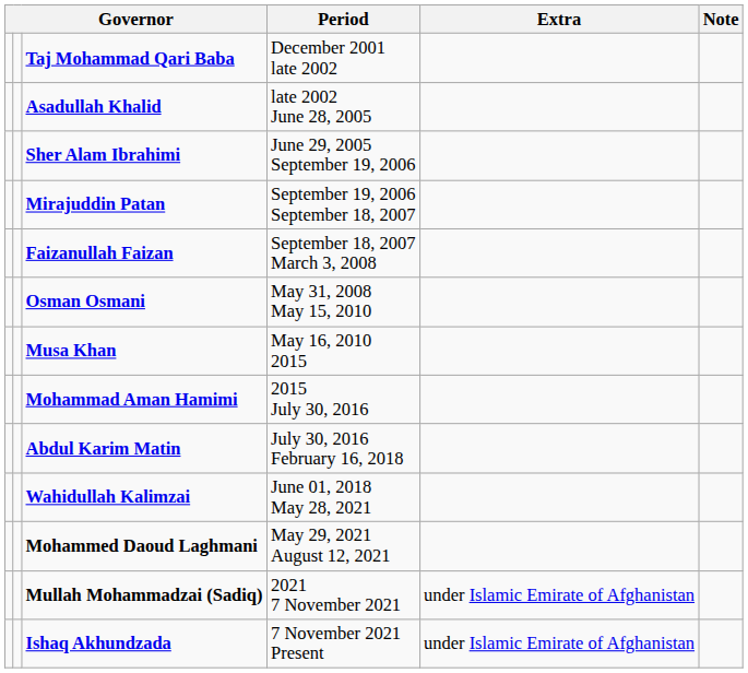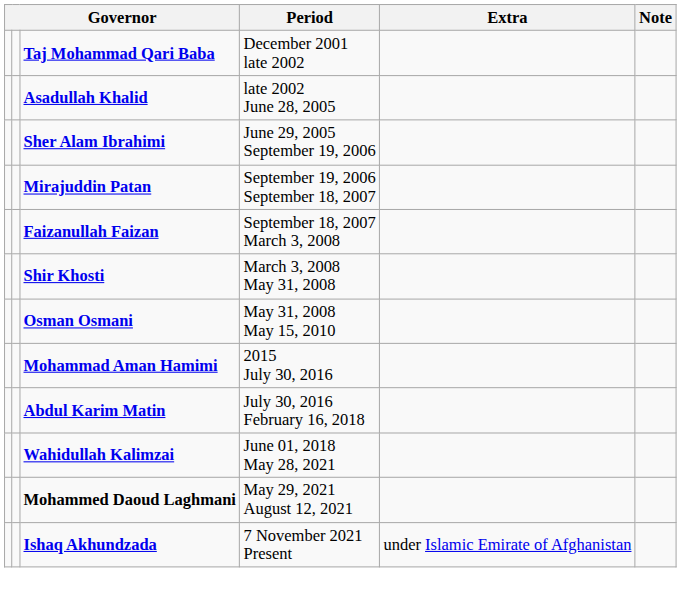 <table class="wikitable">
 <tr>
 <th colspan="3">Governor</th>
 <th>Period</th>
 <th>Extra</th>
 <th>Note</th>
 </tr>
 <tr>
 <td></td>
 <td></td>
 <td><strong><a href='#'>Taj Mohammad Qari Baba</a></strong></td>
 <td>December 2001 <br> late 2002</td>
 <td></td>
 <td></td>
 </tr>
 <tr>
 <td></td>
 <td></td>
 <td><strong><a href='#'>Asadullah Khalid</a></strong></td>
 <td>late 2002 <br> June 28, 2005</td>
 <td></td>
 <td></td>
 </tr>
 <tr>
 <td></td>
 <td></td>
 <td><strong><a href='#'>Sher Alam Ibrahimi</a></strong></td>
 <td>June 29, 2005<br> September 19, 2006</td>
 <td></td>
 <td></td>
 </tr>
 <tr>
 <td></td>
 <td></td>
 <td><strong><a href='#'>Mirajuddin Patan</a></strong></td>
 <td>September 19, 2006<br> September 18, 2007</td>
 <td></td>
 <td></td>
 </tr>
 <tr>
 <td></td>
 <td></td>
 <td><strong><a href='#'>Faizanullah Faizan</a></strong></td>
 <td>September 18, 2007<br>March 3, 2008</td>
 <td></td>
 <td></td>
 </tr>
 <tr>
 <td></td>
 <td></td>
-<td><strong><a href='#'>Osman Osmani</a></strong></td>
-<td>May 31, 2008<br>May 15, 2010</td>
+<td><strong><a href='#'>Shir Khosti</a></strong></td>
+<td>March 3, 2008<br>May 31, 2008</td>
 <td></td>
 <td></td>
 </tr>
 <tr>
 <td></td>
 <td></td>
-<td><strong><a href='#'>Musa Khan</a></strong></td>
-<td>May 16, 2010<br>2015</td>
+<td><strong><a href='#'>Osman Osmani</a></strong></td>
+<td>May 31, 2008<br>May 15, 2010</td>
 <td></td>
 <td></td>
 </tr>
 <tr>
 <td></td>
 <td></td>
 <td><strong><a href='#'>Mohammad Aman Hamimi</a></strong></td>
 <td>2015<br>July 30, 2016</td>
 <td></td>
 <td></td>
 </tr>
 <tr>
 <td></td>
 <td></td>
 <td><strong><a href='#'>Abdul Karim Matin</a></strong></td>
 <td>July 30, 2016<br>February 16, 2018</td>
 <td></td>
 <td></td>
 </tr>
 <tr>
 <td></td>
 <td></td>
 <td><strong><a href='#'>Wahidullah Kalimzai</a></strong></td>
 <td>June 01, 2018<br>May 28, 2021</td>
 <td></td>
 <td></td>
 </tr>
 <tr>
 <td></td>
 <td></td>
 <td><strong>Mohammed Daoud Laghmani</strong></td>
 <td>May 29, 2021<br>August 12, 2021</td>
 <td></td>
 <td></td>
 </tr>
 <tr>
 <td></td>
 <td></td>
-<td><strong>Mullah Mohammadzai (Sadiq)</strong></td>
-<td>2021<br>7 November 2021</td>
-<td>under <a href='#'>Islamic Emirate of Afghanistan</a></td>
-<td></td>
-</tr>
-<tr>
-<td></td>
-<td></td>
 <td><strong><a href='#'>Ishaq Akhundzada</a></strong></td>
 <td>7 November 2021<br>Present</td>
 <td>under <a href='#'>Islamic Emirate of Afghanistan</a></td>
 <td></td>
 </tr>
 </table>
